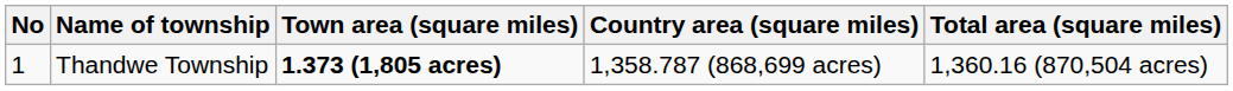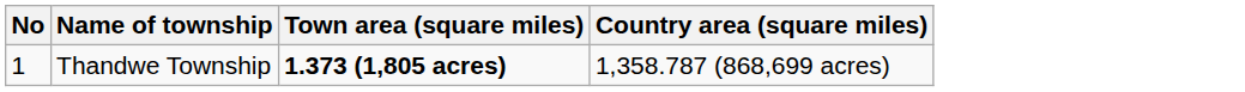 <table class="wikitable">
 <tr>
 <th>No</th>
 <th>Name of township</th>
 <th>Town area (square miles)</th>
 <th>Country area (square miles)</th>
-<th>Total area (square miles)</th>
 </tr>
 <tr>
 <td>1</td>
 <td>Thandwe Township</td>
 <td><strong>1.373 (1,805 acres)</strong></td>
 <td>1,358.787 (868,699 acres)</td>
-<td>1,360.16 (870,504 acres)</td>
 </tr>
 </table>
